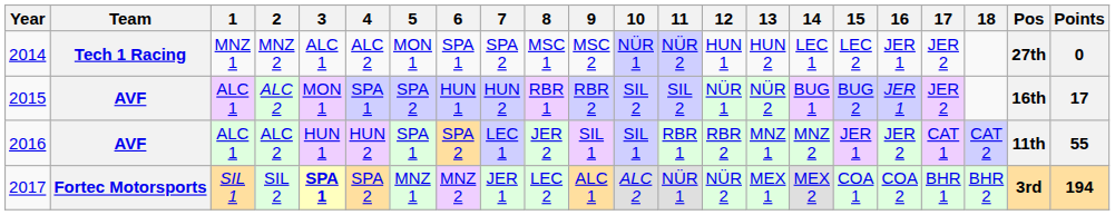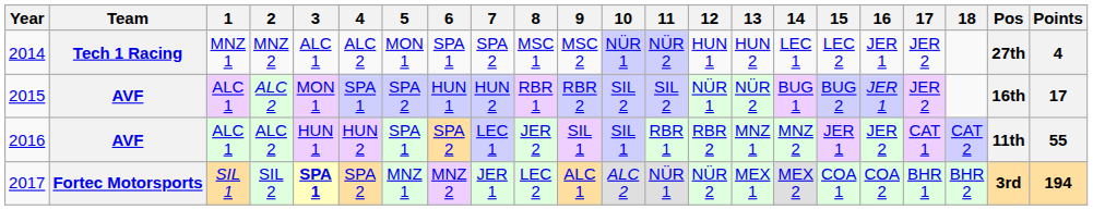 <table class="wikitable" style="text-align:center; font-size:85%">
 <tr>
 <th>Year</th>
 <th>Team</th>
 <th>1</th>
 <th>2</th>
 <th>3</th>
 <th>4</th>
 <th>5</th>
 <th>6</th>
 <th>7</th>
 <th>8</th>
 <th>9</th>
 <th>10</th>
 <th>11</th>
 <th>12</th>
 <th>13</th>
 <th>14</th>
 <th>15</th>
 <th>16</th>
 <th>17</th>
 <th>18</th>
 <th>Pos</th>
 <th>Points</th>
 </tr>
 <tr>
 <td><a href='#'>2014</a></td>
 <th nowrap><a href='#'>Tech 1 Racing</a></th>
 <td><a href='#'>MNZ<br>1</a></td>
 <td><a href='#'>MNZ<br>2</a></td>
 <td><a href='#'>ALC<br>1</a></td>
 <td><a href='#'>ALC<br>2</a></td>
 <td><a href='#'>MON<br>1</a></td>
 <td><a href='#'>SPA<br>1</a></td>
 <td><a href='#'>SPA<br>2</a></td>
 <td><a href='#'>MSC<br>1</a></td>
 <td><a href='#'>MSC<br>2</a></td>
 <td style="background:#CFCFFF;"><a href='#'>NÜR<br>1</a><br></td>
 <td style="background:#CFCFFF;"><a href='#'>NÜR<br>2</a><br></td>
 <td><a href='#'>HUN<br>1</a></td>
 <td><a href='#'>HUN<br>2</a></td>
 <td><a href='#'>LEC<br>1</a></td>
 <td><a href='#'>LEC<br>2</a></td>
 <td><a href='#'>JER<br>1</a></td>
 <td><a href='#'>JER<br>2</a></td>
 <td></td>
 <th>27th</th>
-<th>0</th>
+<th>4</th>
 </tr>
 <tr>
 <td><a href='#'>2015</a></td>
 <th nowrap><a href='#'>AVF</a></th>
 <td style="background:#EFCFFF;"><a href='#'>ALC<br>1</a><br></td>
 <td style="background:#DFFFDF;"><em><a href='#'>ALC<br>2</a></em><br></td>
 <td style="background:#EFCFFF;"><a href='#'>MON<br>1</a><br></td>
 <td style="background:#CFCFFF;"><a href='#'>SPA<br>1</a><br></td>
 <td style="background:#CFCFFF;"><a href='#'>SPA<br>2</a><br></td>
 <td style="background:#CFCFFF;"><a href='#'>HUN<br>1</a><br></td>
 <td style="background:#CFCFFF;"><a href='#'>HUN<br>2</a><br></td>
 <td style="background:#EFCFFF;"><a href='#'>RBR<br>1</a><br></td>
 <td style="background:#CFCFFF;"><a href='#'>RBR<br>2</a><br></td>
 <td style="background:#CFCFFF;"><a href='#'>SIL<br>2</a><br></td>
 <td style="background:#CFCFFF;"><a href='#'>SIL<br>2</a><br></td>
 <td style="background:#DFFFDF;"><a href='#'>NÜR<br>1</a><br></td>
 <td style="background:#DFFFDF;"><a href='#'>NÜR<br>2</a><br></td>
 <td style="background:#EFCFFF;"><a href='#'>BUG<br>1</a><br></td>
 <td style="background:#CFCFFF;"><a href='#'>BUG<br>2</a><br></td>
 <td style="background:#CFCFFF;"><em><a href='#'>JER<br>1</a></em><br></td>
 <td style="background:#EFCFFF;"><a href='#'>JER<br>2</a><br></td>
 <td></td>
 <th>16th</th>
 <th>17</th>
 </tr>
 <tr>
 <td><a href='#'>2016</a></td>
 <th nowrap><a href='#'>AVF</a></th>
 <td style="background:#DFFFDF;"><a href='#'>ALC<br>1</a><br></td>
 <td style="background:#DFFFDF;"><a href='#'>ALC<br>2</a><br></td>
 <td style="background:#EFCFFF;"><a href='#'>HUN<br>1</a><br></td>
 <td style="background:#EFCFFF;"><a href='#'>HUN<br>2</a><br></td>
 <td style="background:#DFFFDF;"><a href='#'>SPA<br>1</a><br></td>
 <td style="background:#FFDF9F;"><a href='#'>SPA<br>2</a><br></td>
 <td style="background:#CFCFFF;"><a href='#'>LEC<br>1</a><br></td>
 <td style="background:#DFFFDF;"><a href='#'>JER<br>2</a><br></td>
 <td style="background:#EFCFFF;"><a href='#'>SIL<br>1</a><br></td>
 <td style="background:#CFCFFF;"><a href='#'>SIL<br>1</a><br></td>
 <td style="background:#DFFFDF;"><a href='#'>RBR<br>1</a><br></td>
 <td style="background:#DFFFDF;"><a href='#'>RBR<br>2</a><br></td>
 <td style="background:#DFFFDF;"><a href='#'>MNZ<br>1</a><br></td>
 <td style="background:#DFFFDF;"><a href='#'>MNZ<br>2</a><br></td>
 <td style="background:#EFCFFF;"><a href='#'>JER<br>1</a><br></td>
 <td style="background:#DFFFDF;"><a href='#'>JER<br>2</a><br></td>
 <td style="background:#EFCFFF;"><a href='#'>CAT<br>1</a><br></td>
 <td style="background:#CFCFFF;"><a href='#'>CAT<br>2</a><br></td>
 <th>11th</th>
 <th>55</th>
 </tr>
 <tr>
 <td><a href='#'>2017</a></td>
 <th nowrap><a href='#'>Fortec Motorsports</a></th>
 <td style="background:#FFDF9F;"><em><a href='#'>SIL<br>1</a></em><br></td>
 <td style="background:#DFFFDF;"><a href='#'>SIL<br>2</a><br></td>
 <td style="background:#FFFFBF;"><strong><a href='#'>SPA<br>1</a></strong><br></td>
 <td style="background:#FFDF9F;"><a href='#'>SPA<br>2</a><br></td>
 <td style="background:#DFFFDF;"><a href='#'>MNZ<br>1</a><br></td>
 <td style="background:#EFCFFF;"><a href='#'>MNZ<br>2</a><br></td>
 <td style="background:#DFFFDF;"><a href='#'>JER<br>1</a><br></td>
 <td style="background:#DFFFDF;"><a href='#'>LEC<br>2</a><br></td>
 <td style="background:#FFDF9F;"><a href='#'>ALC<br>1</a><br></td>
 <td style="background:#DFDFDF;"><em><a href='#'>ALC<br>2</a></em><br></td>
 <td style="background:#DFDFDF;"><a href='#'>NÜR<br>1</a><br></td>
 <td style="background:#DFFFDF;"><a href='#'>NÜR<br>2</a><br></td>
 <td style="background:#DFFFDF;"><a href='#'>MEX<br>1</a><br></td>
 <td style="background:#DFDFDF;"><a href='#'>MEX<br>2</a><br></td>
 <td style="background:#DFFFDF;"><a href='#'>COA<br>1</a><br></td>
 <td style="background:#DFFFDF;"><a href='#'>COA<br>2</a><br></td>
 <td style="background:#DFFFDF;"><a href='#'>BHR<br>1</a><br></td>
 <td style="background:#DFFFDF;"><a href='#'>BHR<br>2</a><br></td>
 <th style="background:#FFDF9F;">3rd</th>
 <th style="background:#FFDF9F;">194</th>
 </tr>
 </table>
